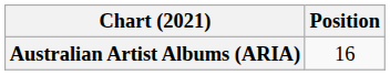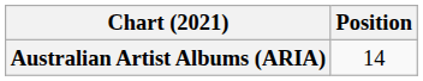 <table class="wikitable plainrowheaders" style="text-align:center">
 <tr>
 <th scope="col">Chart (2021)</th>
 <th scope="col">Position</th>
 </tr>
 <tr>
 <th scope="row">Australian Artist Albums (ARIA)</th>
-<td>16</td>
+<td>14</td>
 </tr>
 </table>
